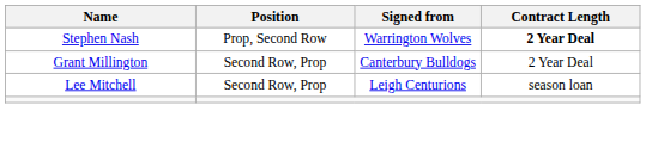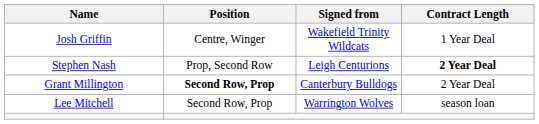 <table class="wikitable sortable"  style="width:100%; font-size:85%;">
 <tr style="background:#efefef;">
 <th width=30%>Name</th>
 <th !width=30%>Position</th>
 <th width=20%>Signed from</th>
 <th width=25%>Contract Length</th>
 </tr>
 <tr style="background:#fff;">
+<td align=center><a href='#'>Josh Griffin</a></td>
+<td align=center>Centre, Winger</td>
+<td align=center><a href='#'>Wakefield Trinity Wildcats</a></td>
+<td align=center>1 Year Deal</td>
+</tr>
+<tr style="background:#fff;">
 <td align=center><a href='#'>Stephen Nash</a></td>
 <td align=center>Prop, Second Row</td>
-<td align=center><a href='#'>Warrington Wolves</a></td>
+<td align=center><a href='#'>Leigh Centurions</a></td>
 <td align=center><strong>2 Year Deal</strong></td>
 </tr>
 <tr style="background:#fff;">
 <td align=center><a href='#'>Grant Millington</a></td>
-<td align=center>Second Row, Prop</td>
+<td align=center><strong>Second Row, Prop</strong></td>
 <td align=center><a href='#'>Canterbury Bulldogs</a></td>
 <td align=center>2 Year Deal</td>
 </tr>
 <tr style="background:#fff;">
 <td align=center><a href='#'>Lee Mitchell</a></td>
 <td align=center>Second Row, Prop</td>
-<td align=center><a href='#'>Leigh Centurions</a></td>
+<td align=center><a href='#'>Warrington Wolves</a></td>
 <td align=center>season loan</td>
 </tr>
 <tr>
 <td></td>
 </tr>
 </table>
